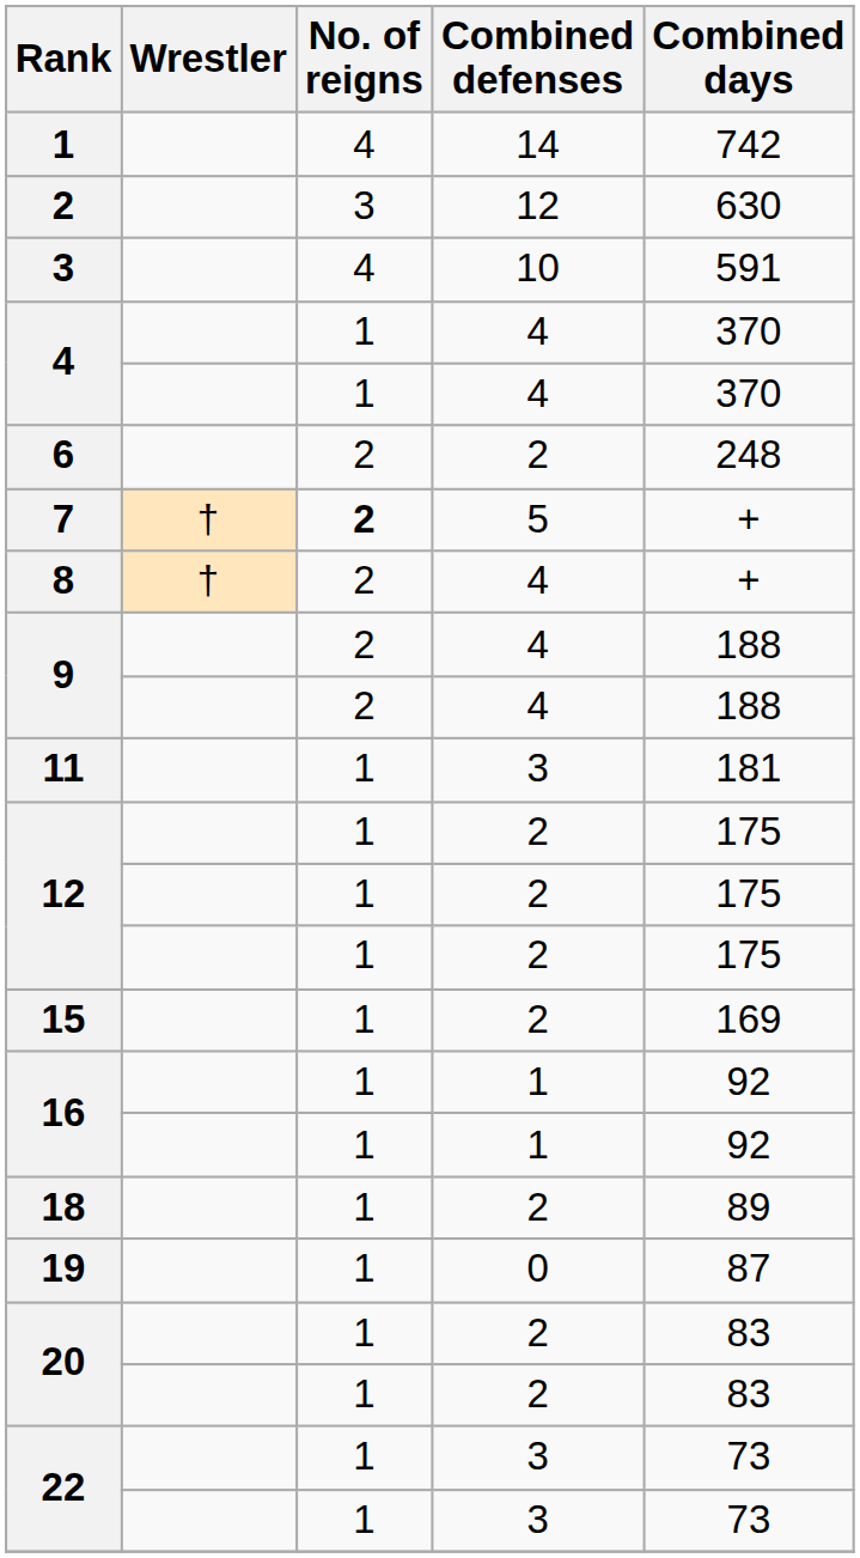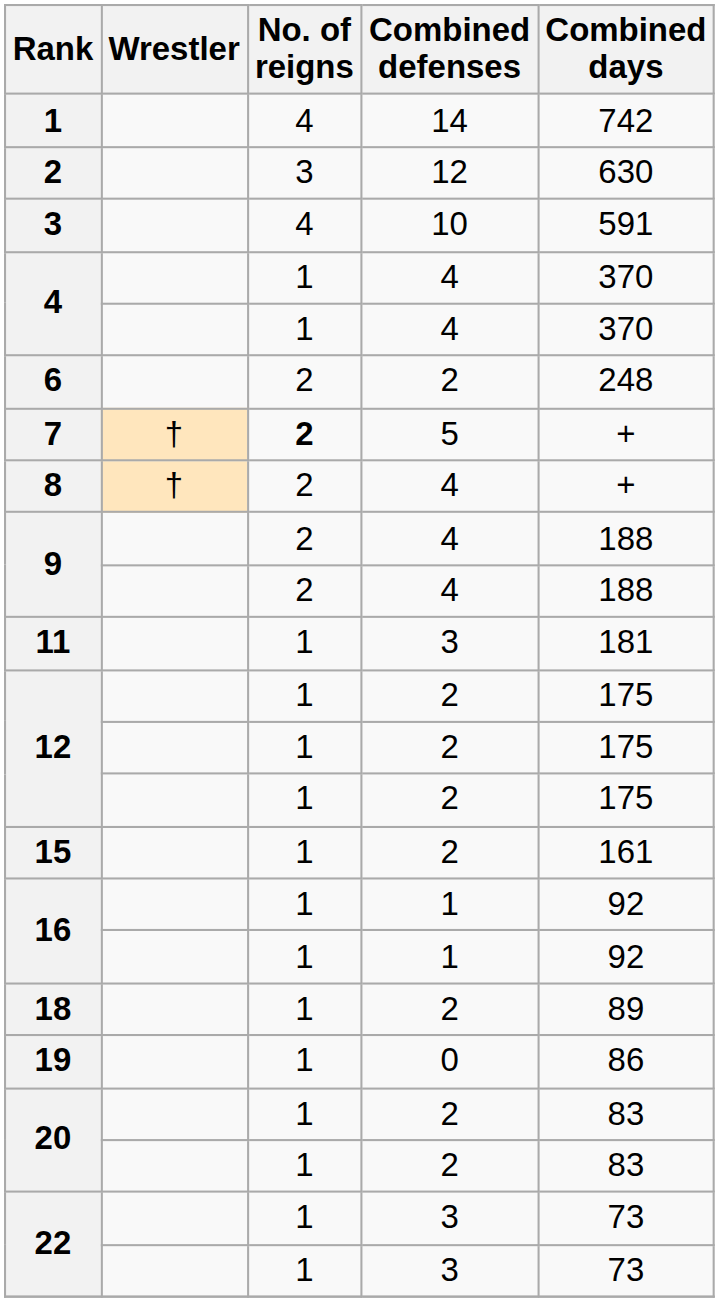 <table class="wikitable sortable" style="text-align: center">
 <tr>
 <th>Rank</th>
 <th>Wrestler</th>
 <th>No. of<br>reigns</th>
 <th>Combined<br>defenses</th>
 <th>Combined<br>days</th>
 </tr>
 <tr>
 <th>1</th>
 <td></td>
 <td>4</td>
 <td>14</td>
 <td>742</td>
 </tr>
 <tr>
 <th>2</th>
 <td></td>
 <td>3</td>
 <td>12</td>
 <td>630</td>
 </tr>
 <tr>
 <th>3</th>
 <td></td>
 <td>4</td>
 <td>10</td>
 <td>591</td>
 </tr>
 <tr>
 <th rowspan="2">4</th>
 <td></td>
 <td>1</td>
 <td>4</td>
 <td>370</td>
 </tr>
 <tr>
 <td></td>
 <td>1</td>
 <td>4</td>
 <td>370</td>
 </tr>
 <tr>
 <th>6</th>
 <td></td>
 <td>2</td>
 <td>2</td>
 <td>248</td>
 </tr>
 <tr>
 <th>7</th>
 <td style="background-color:#FFE6BD"> †</td>
 <td><strong>2</strong></td>
 <td>5</td>
 <td>+</td>
 </tr>
 <tr>
 <th>8</th>
 <td style="background-color:#FFE6BD"> †</td>
 <td>2</td>
 <td>4</td>
 <td>+</td>
 </tr>
 <tr>
 <th rowspan="2">9</th>
 <td></td>
 <td>2</td>
 <td>4</td>
 <td>188</td>
 </tr>
 <tr>
 <td></td>
 <td>2</td>
 <td>4</td>
 <td>188</td>
 </tr>
 <tr>
 <th>11</th>
 <td></td>
 <td>1</td>
 <td>3</td>
 <td>181</td>
 </tr>
 <tr>
 <th rowspan="3">12</th>
 <td></td>
 <td>1</td>
 <td>2</td>
 <td>175</td>
 </tr>
 <tr>
 <td></td>
 <td>1</td>
 <td>2</td>
 <td>175</td>
 </tr>
 <tr>
 <td></td>
 <td>1</td>
 <td>2</td>
 <td>175</td>
 </tr>
 <tr>
 <th>15</th>
 <td></td>
 <td>1</td>
 <td>2</td>
-<td>169</td>
+<td>161</td>
 </tr>
 <tr>
 <th rowspan="2">16</th>
 <td></td>
 <td>1</td>
 <td>1</td>
 <td>92</td>
 </tr>
 <tr>
 <td></td>
 <td>1</td>
 <td>1</td>
 <td>92</td>
 </tr>
 <tr>
 <th>18</th>
 <td></td>
 <td>1</td>
 <td>2</td>
 <td>89</td>
 </tr>
 <tr>
 <th>19</th>
 <td></td>
 <td>1</td>
 <td>0</td>
-<td>87</td>
+<td>86</td>
 </tr>
 <tr>
 <th rowspan="2">20</th>
 <td></td>
 <td>1</td>
 <td>2</td>
 <td>83</td>
 </tr>
 <tr>
 <td></td>
 <td>1</td>
 <td>2</td>
 <td>83</td>
 </tr>
 <tr>
 <th rowspan="2">22</th>
 <td></td>
 <td>1</td>
 <td>3</td>
 <td>73</td>
 </tr>
 <tr>
 <td></td>
 <td>1</td>
 <td>3</td>
 <td>73</td>
 </tr>
 <tr>
 </tr>
 </table>
